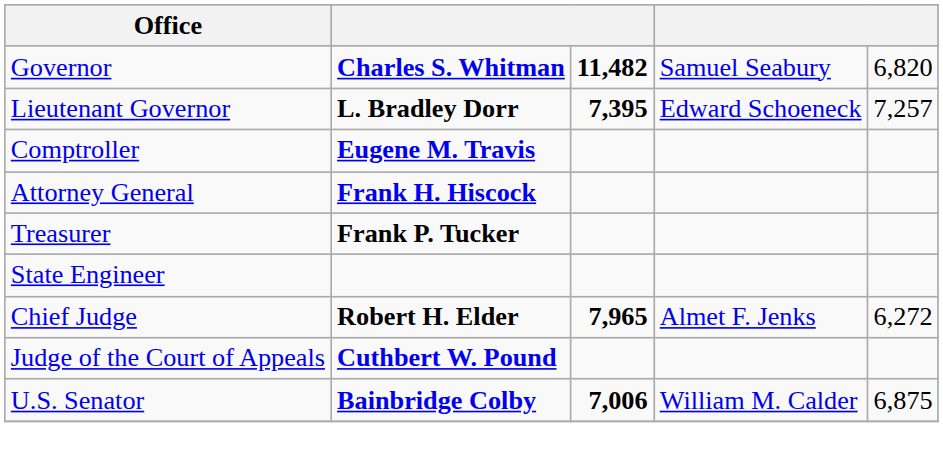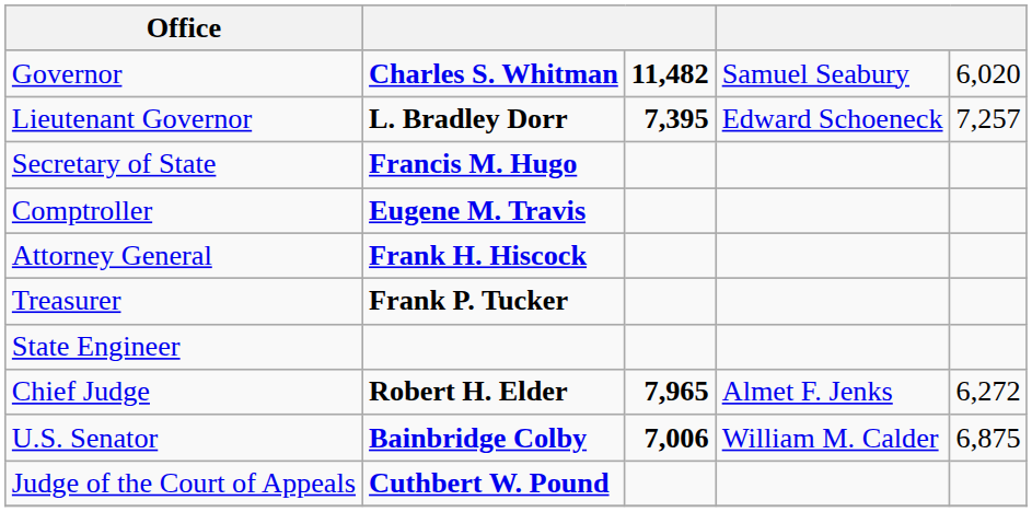 <table class=wikitable>
 <tr bgcolor=lightgrey>
 <th>Office</th>
 <th colspan="2"></th>
 <th colspan="2"></th>
 </tr>
 <tr>
 <td><a href='#'>Governor</a></td>
 <td><strong><a href='#'>Charles S. Whitman</a></strong></td>
 <td align="right"><strong>11,482</strong></td>
 <td><a href='#'>Samuel Seabury</a></td>
-<td align="right">6,820</td>
+<td align="right">6,020</td>
 </tr>
 <tr>
 <td><a href='#'>Lieutenant Governor</a></td>
 <td><strong>L. Bradley Dorr</strong></td>
 <td align="right"><strong>7,395</strong></td>
 <td><a href='#'>Edward Schoeneck</a></td>
 <td align="right">7,257</td>
+</tr>
+<tr>
+<td><a href='#'>Secretary of State</a></td>
+<td><strong><a href='#'>Francis M. Hugo</a></strong></td>
+<td align="right"></td>
+<td></td>
+<td align="right"></td>
 </tr>
 <tr>
 <td><a href='#'>Comptroller</a></td>
 <td><strong><a href='#'>Eugene M. Travis</a></strong></td>
 <td align="right"></td>
 <td></td>
 <td align="right"></td>
 </tr>
 <tr>
 <td><a href='#'>Attorney General</a></td>
 <td><strong><a href='#'>Frank H. Hiscock</a></strong></td>
 <td align="right"></td>
 <td></td>
 <td align="right"></td>
 </tr>
 <tr>
 <td><a href='#'>Treasurer</a></td>
 <td><strong>Frank P. Tucker</strong></td>
 <td align="right"></td>
 <td></td>
 <td align="right"></td>
 </tr>
 <tr>
 <td><a href='#'>State Engineer</a></td>
 <td></td>
 <td align="right"></td>
 <td></td>
 <td align="right"></td>
 </tr>
 <tr>
 <td><a href='#'>Chief Judge</a></td>
 <td><strong>Robert H. Elder</strong></td>
 <td align="right"><strong>7,965</strong></td>
 <td><a href='#'>Almet F. Jenks</a></td>
 <td align="right">6,272</td>
 </tr>
 <tr>
+<td><a href='#'>U.S. Senator</a></td>
+<td><strong><a href='#'>Bainbridge Colby</a></strong></td>
+<td align="right"><strong>7,006</strong></td>
+<td><a href='#'>William M. Calder</a></td>
+<td align="right">6,875</td>
+</tr>
+<tr>
 <td><a href='#'>Judge of the Court of Appeals</a></td>
 <td><strong><a href='#'>Cuthbert W. Pound</a></strong></td>
 <td align="right"></td>
 <td></td>
 <td align="right"></td>
 </tr>
 <tr>
-<td><a href='#'>U.S. Senator</a></td>
-<td><strong><a href='#'>Bainbridge Colby</a></strong></td>
-<td align="right"><strong>7,006</strong></td>
-<td><a href='#'>William M. Calder</a></td>
-<td align="right">6,875</td>
-</tr>
-<tr>
 </tr>
 </table>
